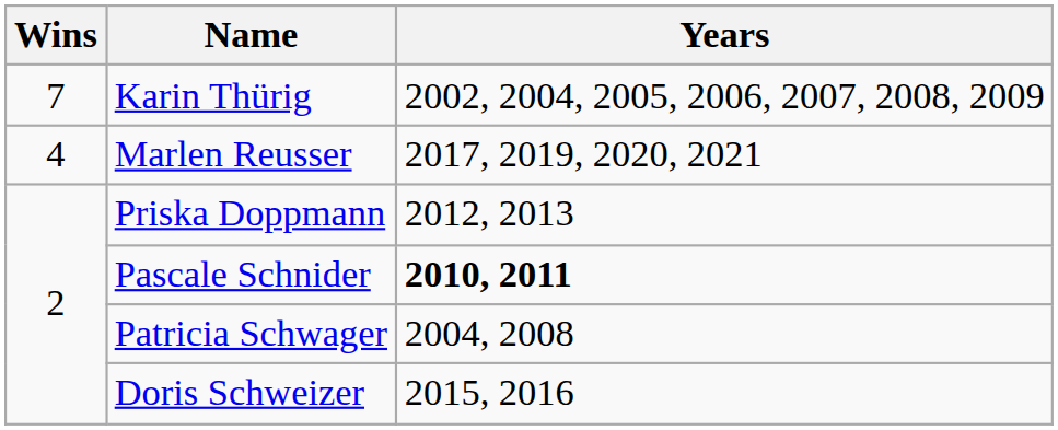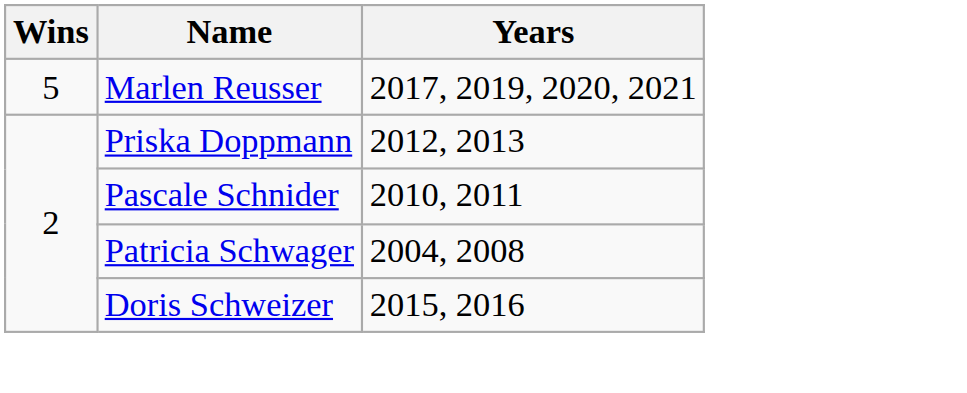 <table class="wikitable">
 <tr>
 <th>Wins</th>
 <th>Name</th>
 <th>Years</th>
 </tr>
 <tr>
-<td align=center>7</td>
-<td><a href='#'>Karin Thürig</a></td>
-<td align=left>2002, 2004, 2005, 2006, 2007, 2008, 2009</td>
-</tr>
-<tr>
-<td align=center>4</td>
+<td align=center>5</td>
 <td><a href='#'>Marlen Reusser</a></td>
 <td align=left>2017, 2019, 2020, 2021</td>
 </tr>
 <tr>
 <td align=center rowspan=4>2</td>
 <td><a href='#'>Priska Doppmann</a></td>
 <td align=left>2012, 2013</td>
 </tr>
 <tr>
 <td><a href='#'>Pascale Schnider</a></td>
-<td align=left><strong>2010, 2011</strong></td>
+<td align=left>2010, 2011</td>
 </tr>
 <tr>
 <td><a href='#'>Patricia Schwager</a></td>
 <td align=left>2004, 2008</td>
 </tr>
 <tr>
 <td><a href='#'>Doris Schweizer</a></td>
 <td align=left>2015, 2016</td>
 </tr>
 </table>
